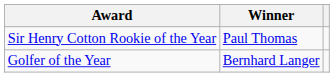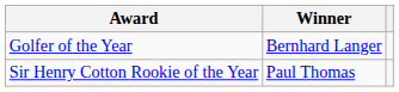 <table class="wikitable">
 <tr>
 <th>Award</th>
 <th>Winner</th>
 <th></th>
 </tr>
 <tr>
+<td><a href='#'>Golfer of the Year</a></td>
+<td> <a href='#'>Bernhard Langer</a></td>
+<td></td>
+</tr>
+<tr>
 <td><a href='#'>Sir Henry Cotton Rookie of the Year</a></td>
 <td> <a href='#'>Paul Thomas</a></td>
 <td></td>
 </tr>
-<tr>
-<td><a href='#'>Golfer of the Year</a></td>
-<td> <a href='#'>Bernhard Langer</a></td>
-<td></td>
-</tr>
 </table>
